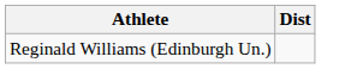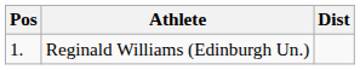 <table class="wikitable">
 <tr>
+<th>Pos</th>
 <th>Athlete</th>
 <th>Dist</th>
 </tr>
 <tr>
+<td>1.</td>
 <td>Reginald Williams (Edinburgh Un.)</td>
 <td></td>
 </tr>
 </table>
